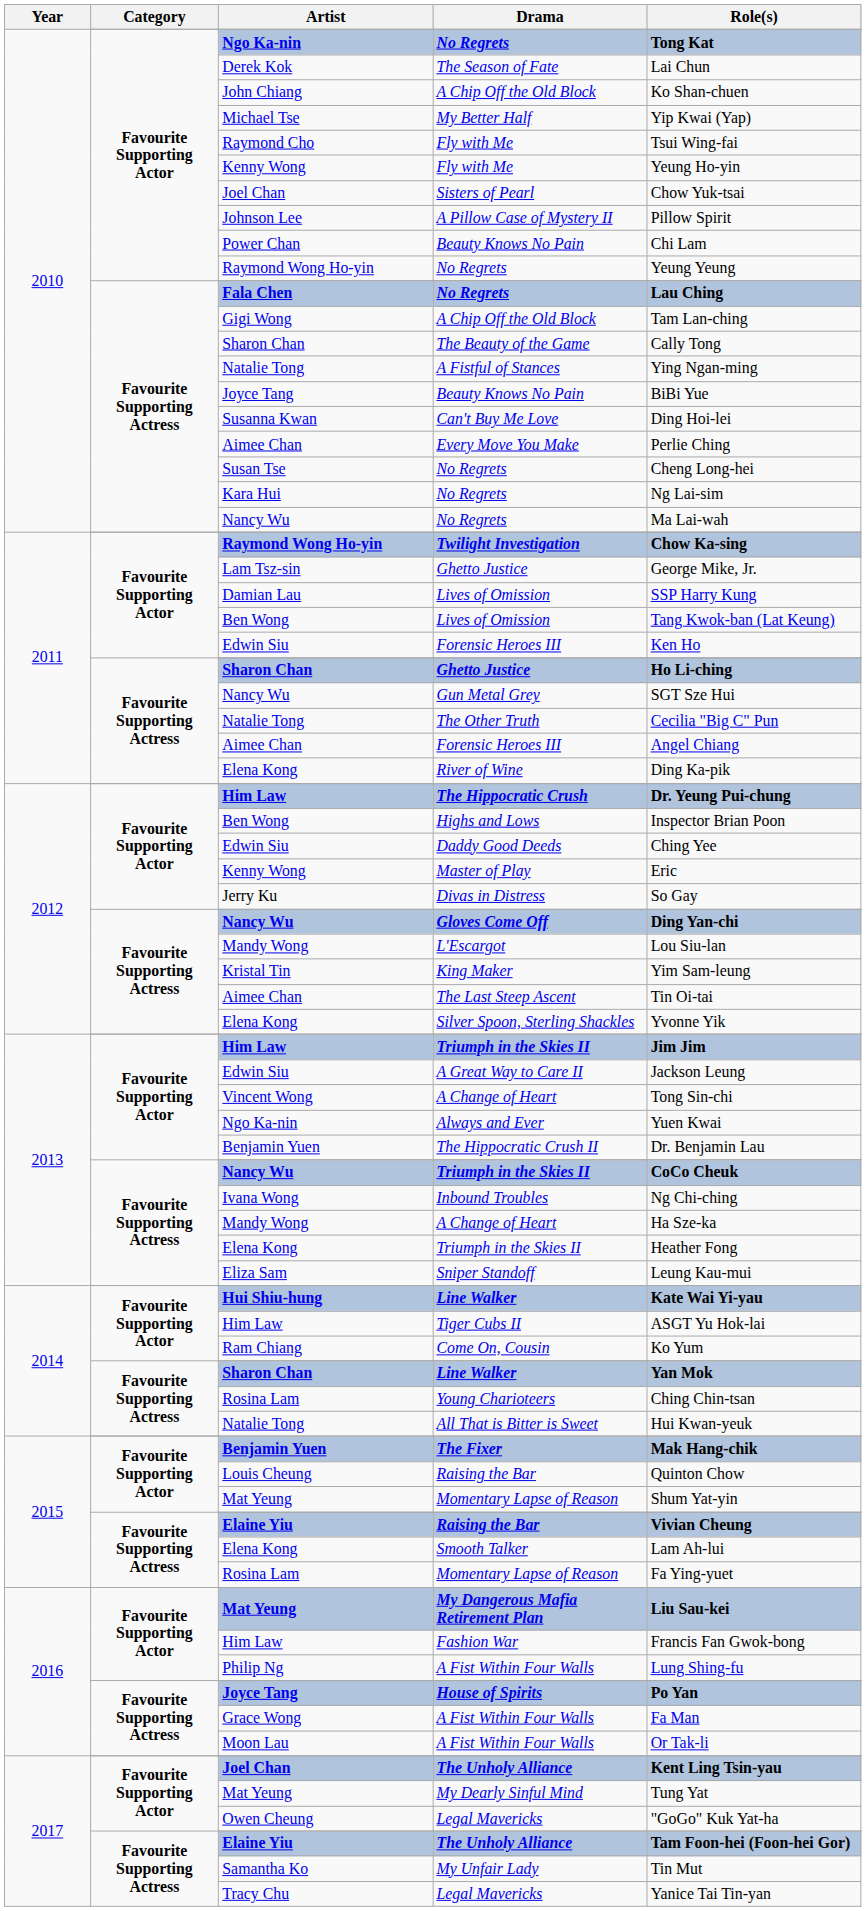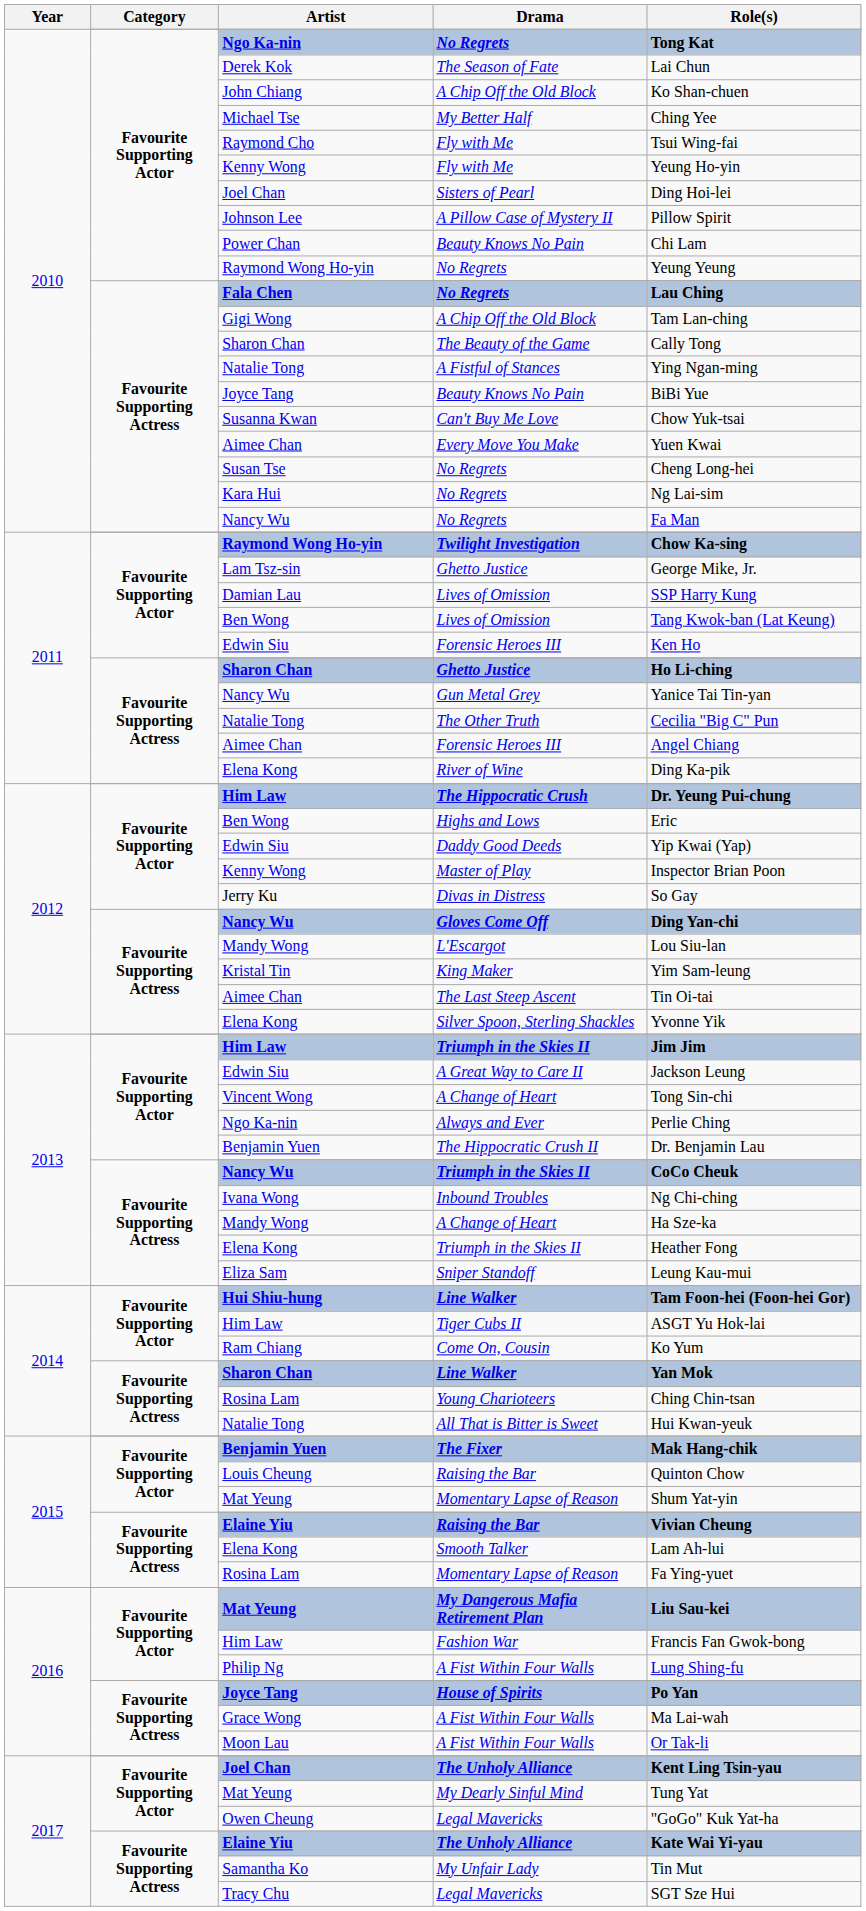 <table class="wikitable" style="width:98%;">
 <tr style="background:#bebebe;">
 <th style="width:10%;">Year</th>
 <th style="width:15%;">Category</th>
 <th style="width:25%;">Artist</th>
 <th style="width:25%;">Drama</th>
 <th style="width:25%;">Role(s)</th>
 </tr>
 <tr>
 <td rowspan=23 style="text-align:center"><a href='#'>2010</a></td>
 </tr>
 <tr>
 <td rowspan=11 style="text-align:center"><strong>Favourite Supporting<br>Actor</strong></td>
 </tr>
 <tr style="background:#B0C4DE;">
 <td><strong><a href='#'>Ngo Ka-nin</a></strong></td>
 <td><strong><em><a href='#'>No Regrets</a></em></strong></td>
 <td><strong>Tong Kat</strong></td>
 </tr>
 <tr>
 <td><a href='#'>Derek Kok</a></td>
 <td><em><a href='#'>The Season of Fate</a></em></td>
 <td>Lai Chun</td>
 </tr>
 <tr>
 <td><a href='#'>John Chiang</a></td>
 <td><em><a href='#'>A Chip Off the Old Block</a></em></td>
 <td>Ko Shan-chuen</td>
 </tr>
 <tr>
 <td><a href='#'>Michael Tse</a></td>
 <td><em><a href='#'>My Better Half</a></em></td>
-<td>Yip Kwai (Yap)</td>
+<td>Ching Yee</td>
 </tr>
 <tr>
 <td><a href='#'>Raymond Cho</a></td>
 <td><em><a href='#'>Fly with Me</a></em></td>
 <td>Tsui Wing-fai</td>
 </tr>
 <tr>
 <td><a href='#'>Kenny Wong</a></td>
 <td><em><a href='#'>Fly with Me</a></em></td>
 <td>Yeung Ho-yin</td>
 </tr>
 <tr>
 <td><a href='#'>Joel Chan</a></td>
 <td><em><a href='#'>Sisters of Pearl</a></em></td>
-<td>Chow Yuk-tsai</td>
+<td>Ding Hoi-lei</td>
 </tr>
 <tr>
 <td><a href='#'>Johnson Lee</a></td>
 <td><em><a href='#'>A Pillow Case of Mystery II</a></em></td>
 <td>Pillow Spirit</td>
 </tr>
 <tr>
 <td><a href='#'>Power Chan</a></td>
 <td><em><a href='#'>Beauty Knows No Pain</a></em></td>
 <td>Chi Lam</td>
 </tr>
 <tr>
 <td><a href='#'>Raymond Wong Ho-yin</a></td>
 <td><em><a href='#'>No Regrets</a></em></td>
 <td>Yeung Yeung</td>
 </tr>
 <tr>
 <td rowspan=11 style="text-align:center"><strong>Favourite Supporting<br>Actress</strong></td>
 </tr>
 <tr style="background:#B0C4DE;">
 <td><strong><a href='#'>Fala Chen</a></strong> </td>
 <td><strong><em><a href='#'>No Regrets</a></em></strong></td>
 <td><strong>Lau Ching</strong></td>
 </tr>
 <tr>
 <td><a href='#'>Gigi Wong</a></td>
 <td><em><a href='#'>A Chip Off the Old Block</a></em></td>
 <td>Tam Lan-ching</td>
 </tr>
 <tr>
 <td><a href='#'>Sharon Chan</a></td>
 <td><em><a href='#'>The Beauty of the Game</a></em></td>
 <td>Cally Tong</td>
 </tr>
 <tr>
 <td><a href='#'>Natalie Tong</a></td>
 <td><em><a href='#'>A Fistful of Stances</a></em></td>
 <td>Ying Ngan-ming</td>
 </tr>
 <tr>
 <td><a href='#'>Joyce Tang</a></td>
 <td><em><a href='#'>Beauty Knows No Pain</a></em></td>
 <td>BiBi Yue</td>
 </tr>
 <tr>
 <td><a href='#'>Susanna Kwan</a></td>
 <td><em><a href='#'>Can't Buy Me Love</a></em></td>
-<td>Ding Hoi-lei</td>
+<td>Chow Yuk-tsai</td>
 </tr>
 <tr>
 <td><a href='#'>Aimee Chan</a></td>
 <td><em><a href='#'>Every Move You Make</a></em></td>
-<td>Perlie Ching</td>
+<td>Yuen Kwai</td>
 </tr>
 <tr>
 <td><a href='#'>Susan Tse</a></td>
 <td><em><a href='#'>No Regrets</a></em></td>
 <td>Cheng Long-hei</td>
 </tr>
 <tr>
 <td><a href='#'>Kara Hui</a></td>
 <td><em><a href='#'>No Regrets</a></em></td>
 <td>Ng Lai-sim</td>
 </tr>
 <tr>
 <td><a href='#'>Nancy Wu</a></td>
 <td><em><a href='#'>No Regrets</a></em></td>
-<td>Ma Lai-wah</td>
+<td><a href='#'>Fa Man</a></td>
 </tr>
 <tr>
 <td rowspan=13 style="text-align:center"><a href='#'>2011</a></td>
 </tr>
 <tr>
 <td rowspan=6 style="text-align:center"><strong>Favourite Supporting<br>Actor</strong></td>
 </tr>
 <tr style="background:#B0C4DE;">
 <td><strong><a href='#'>Raymond Wong Ho-yin</a></strong></td>
 <td><strong><em><a href='#'>Twilight Investigation</a></em></strong></td>
 <td><strong>Chow Ka-sing</strong></td>
 </tr>
 <tr>
 <td><a href='#'>Lam Tsz-sin</a></td>
 <td><em><a href='#'>Ghetto Justice</a></em></td>
 <td>George Mike, Jr.</td>
 </tr>
 <tr>
 <td><a href='#'>Damian Lau</a></td>
 <td><em><a href='#'>Lives of Omission</a></em></td>
 <td><a href='#'>SSP Harry Kung</a></td>
 </tr>
 <tr>
 <td><a href='#'>Ben Wong</a> </td>
 <td><em><a href='#'>Lives of Omission</a></em></td>
 <td><a href='#'>Tang Kwok-ban (Lat Keung)</a></td>
 </tr>
 <tr>
 <td><a href='#'>Edwin Siu</a></td>
 <td><em><a href='#'>Forensic Heroes III</a></em></td>
 <td><a href='#'>Ken Ho</a></td>
 </tr>
 <tr>
 <td rowspan=6 style="text-align:center"><strong>Favourite Supporting<br>Actress</strong></td>
 </tr>
 <tr style="background:#B0C4DE;">
 <td><strong><a href='#'>Sharon Chan</a></strong> </td>
 <td><strong><em><a href='#'>Ghetto Justice</a></em></strong></td>
 <td><strong>Ho Li-ching</strong></td>
 </tr>
 <tr>
 <td><a href='#'>Nancy Wu</a></td>
 <td><em><a href='#'>Gun Metal Grey</a></em></td>
-<td>SGT Sze Hui</td>
+<td>Yanice Tai Tin-yan</td>
 </tr>
 <tr>
 <td><a href='#'>Natalie Tong</a></td>
 <td><em><a href='#'>The Other Truth</a></em></td>
 <td><a href='#'>Cecilia "Big C" Pun</a></td>
 </tr>
 <tr>
 <td><a href='#'>Aimee Chan</a></td>
 <td><em><a href='#'>Forensic Heroes III</a></em></td>
 <td><a href='#'>Angel Chiang</a></td>
 </tr>
 <tr>
 <td><a href='#'>Elena Kong</a></td>
 <td><em><a href='#'>River of Wine</a></em></td>
 <td>Ding Ka-pik</td>
 </tr>
 <tr>
 <td rowspan=13 style="text-align:center"><a href='#'>2012</a></td>
 </tr>
 <tr>
 <td rowspan=6 style="text-align:center"><strong>Favourite Supporting<br>Actor</strong></td>
 </tr>
 <tr style="background:#B0C4DE;">
 <td><strong><a href='#'>Him Law</a></strong></td>
 <td><strong><em><a href='#'>The Hippocratic Crush</a></em></strong></td>
 <td><strong>Dr. Yeung Pui-chung</strong></td>
 </tr>
 <tr>
 <td><a href='#'>Ben Wong</a></td>
 <td><em><a href='#'>Highs and Lows</a></em></td>
-<td>Inspector Brian Poon</td>
+<td>Eric</td>
 </tr>
 <tr>
 <td><a href='#'>Edwin Siu</a></td>
 <td><em><a href='#'>Daddy Good Deeds</a></em></td>
-<td>Ching Yee</td>
+<td>Yip Kwai (Yap)</td>
 </tr>
 <tr>
 <td><a href='#'>Kenny Wong</a></td>
 <td><em><a href='#'>Master of Play</a></em></td>
-<td>Eric</td>
+<td>Inspector Brian Poon</td>
 </tr>
 <tr>
 <td>Jerry Ku </td>
 <td><em><a href='#'>Divas in Distress</a></em></td>
 <td>So Gay</td>
 </tr>
 <tr>
 <td rowspan=6 style="text-align:center"><strong>Favourite Supporting<br>Actress</strong></td>
 </tr>
 <tr style="background:#B0C4DE;">
 <td><strong><a href='#'>Nancy Wu</a></strong> </td>
 <td><strong><em><a href='#'>Gloves Come Off</a></em></strong></td>
 <td><strong>Ding Yan-chi</strong></td>
 </tr>
 <tr>
 <td><a href='#'>Mandy Wong</a></td>
 <td><em><a href='#'>L'Escargot</a></em></td>
 <td>Lou Siu-lan</td>
 </tr>
 <tr>
 <td><a href='#'>Kristal Tin</a></td>
 <td><em><a href='#'>King Maker</a></em></td>
 <td>Yim Sam-leung</td>
 </tr>
 <tr>
 <td><a href='#'>Aimee Chan</a></td>
 <td><em><a href='#'>The Last Steep Ascent</a></em></td>
 <td>Tin Oi-tai</td>
 </tr>
 <tr>
 <td><a href='#'>Elena Kong</a></td>
 <td><em><a href='#'>Silver Spoon, Sterling Shackles</a></em></td>
 <td>Yvonne Yik</td>
 </tr>
 <tr>
 <td rowspan=13 style="text-align:center"><a href='#'>2013</a></td>
 </tr>
 <tr>
 <td rowspan=6 style="text-align:center"><strong>Favourite Supporting<br>Actor</strong></td>
 </tr>
 <tr style="background:#B0C4DE;">
 <td><strong><a href='#'>Him Law</a></strong></td>
 <td><strong><em><a href='#'>Triumph in the Skies II</a></em></strong></td>
 <td><strong>Jim Jim</strong></td>
 </tr>
 <tr>
 <td><a href='#'>Edwin Siu</a></td>
 <td><em><a href='#'>A Great Way to Care II</a></em></td>
 <td>Jackson Leung</td>
 </tr>
 <tr>
 <td><a href='#'>Vincent Wong</a></td>
 <td><em><a href='#'>A Change of Heart</a></em></td>
 <td>Tong Sin-chi</td>
 </tr>
 <tr>
 <td><a href='#'>Ngo Ka-nin</a></td>
 <td><em><a href='#'>Always and Ever</a></em></td>
-<td>Yuen Kwai</td>
+<td>Perlie Ching</td>
 </tr>
 <tr>
 <td><a href='#'>Benjamin Yuen</a></td>
 <td><em><a href='#'>The Hippocratic Crush II</a></em></td>
 <td>Dr. Benjamin Lau</td>
 </tr>
 <tr>
 <td rowspan=6 style="text-align:center"><strong>Favourite Supporting<br>Actress</strong></td>
 </tr>
 <tr style="background:#B0C4DE;">
 <td><strong><a href='#'>Nancy Wu</a></strong></td>
 <td><strong><em><a href='#'>Triumph in the Skies II</a></em></strong></td>
 <td><strong>CoCo Cheuk</strong></td>
 </tr>
 <tr>
 <td><a href='#'>Ivana Wong</a></td>
 <td><em><a href='#'>Inbound Troubles</a></em></td>
 <td>Ng Chi-ching</td>
 </tr>
 <tr>
 <td><a href='#'>Mandy Wong</a></td>
 <td><em><a href='#'>A Change of Heart</a></em></td>
 <td>Ha Sze-ka</td>
 </tr>
 <tr>
 <td><a href='#'>Elena Kong</a> </td>
 <td><em><a href='#'>Triumph in the Skies II</a></em></td>
 <td>Heather Fong</td>
 </tr>
 <tr>
 <td><a href='#'>Eliza Sam</a></td>
 <td><em><a href='#'>Sniper Standoff</a></em></td>
 <td>Leung Kau-mui</td>
 </tr>
 <tr>
 <td rowspan=9 style="text-align:center"><a href='#'>2014</a></td>
 </tr>
 <tr>
 <td rowspan=4 style="text-align:center"><strong>Favourite Supporting<br>Actor</strong></td>
 </tr>
 <tr style="background:#B0C4DE;">
 <td><strong><a href='#'>Hui Shiu-hung</a></strong></td>
 <td><strong><em><a href='#'>Line Walker</a></em></strong></td>
-<td><strong>Kate Wai Yi-yau</strong></td>
+<td><strong>Tam Foon-hei (Foon-hei Gor)</strong></td>
 </tr>
 <tr>
 <td><a href='#'>Him Law</a></td>
 <td><em><a href='#'>Tiger Cubs II</a></em></td>
 <td>ASGT Yu Hok-lai</td>
 </tr>
 <tr>
 <td><a href='#'>Ram Chiang</a> </td>
 <td><em><a href='#'>Come On, Cousin</a></em></td>
 <td>Ko Yum</td>
 </tr>
 <tr>
 <td rowspan=4 style="text-align:center"><strong>Favourite Supporting<br>Actress</strong></td>
 </tr>
 <tr style="background:#B0C4DE;">
 <td><strong><a href='#'>Sharon Chan</a></strong></td>
 <td><strong><em><a href='#'>Line Walker</a></em></strong></td>
 <td><strong>Yan Mok</strong></td>
 </tr>
 <tr>
 <td><a href='#'>Rosina Lam</a></td>
 <td><em><a href='#'>Young Charioteers</a></em></td>
 <td>Ching Chin-tsan</td>
 </tr>
 <tr>
 <td><a href='#'>Natalie Tong</a></td>
 <td><em><a href='#'>All That is Bitter is Sweet</a></em></td>
 <td>Hui Kwan-yeuk</td>
 </tr>
 <tr>
 <td rowspan=9 style="text-align:center"><a href='#'>2015</a></td>
 </tr>
 <tr>
 <td rowspan=4 style="text-align:center"><strong>Favourite Supporting<br>Actor</strong></td>
 </tr>
 <tr style="background:#B0C4DE;">
 <td><strong><a href='#'>Benjamin Yuen</a></strong></td>
 <td><strong><em><a href='#'>The Fixer</a></em></strong></td>
 <td><strong>Mak Hang-chik</strong></td>
 </tr>
 <tr>
 <td><a href='#'>Louis Cheung</a></td>
 <td><em><a href='#'>Raising the Bar</a></em></td>
 <td>Quinton Chow</td>
 </tr>
 <tr>
 <td><a href='#'>Mat Yeung</a></td>
 <td><em><a href='#'>Momentary Lapse of Reason</a></em></td>
 <td>Shum Yat-yin</td>
 </tr>
 <tr>
 <td rowspan=4 style="text-align:center"><strong>Favourite Supporting<br>Actress</strong></td>
 </tr>
 <tr style="background:#B0C4DE;">
 <td><strong><a href='#'>Elaine Yiu</a></strong></td>
 <td><strong><em><a href='#'>Raising the Bar</a></em></strong></td>
 <td><strong>Vivian Cheung</strong></td>
 </tr>
 <tr>
 <td><a href='#'>Elena Kong</a></td>
 <td><em><a href='#'>Smooth Talker</a></em></td>
 <td>Lam Ah-lui</td>
 </tr>
 <tr>
 <td><a href='#'>Rosina Lam</a></td>
 <td><em><a href='#'>Momentary Lapse of Reason</a></em></td>
 <td>Fa Ying-yuet</td>
 </tr>
 <tr>
 <td rowspan=9 style="text-align:center"><a href='#'>2016</a></td>
 </tr>
 <tr>
 <td rowspan=4 style="text-align:center"><strong>Favourite Supporting<br>Actor</strong></td>
 </tr>
 <tr style="background:#B0C4DE;">
 <td><strong><a href='#'>Mat Yeung</a></strong></td>
 <td><strong><em><a href='#'>My Dangerous Mafia Retirement Plan</a></em></strong></td>
 <td><strong>Liu Sau-kei</strong></td>
 </tr>
 <tr>
 <td><a href='#'>Him Law</a></td>
 <td><em><a href='#'>Fashion War</a></em></td>
 <td>Francis Fan Gwok-bong</td>
 </tr>
 <tr>
 <td><a href='#'>Philip Ng</a></td>
 <td><em><a href='#'>A Fist Within Four Walls</a></em></td>
 <td><a href='#'>Lung Shing-fu</a></td>
 </tr>
 <tr>
 <td rowspan=4 style="text-align:center"><strong>Favourite Supporting<br>Actress</strong></td>
 </tr>
 <tr style="background:#B0C4DE;">
 <td><strong><a href='#'>Joyce Tang</a></strong></td>
 <td><strong><em><a href='#'>House of Spirits</a></em></strong></td>
 <td><strong>Po Yan</strong></td>
 </tr>
 <tr>
 <td><a href='#'>Grace Wong</a></td>
 <td><em><a href='#'>A Fist Within Four Walls</a></em></td>
-<td><a href='#'>Fa Man</a></td>
+<td>Ma Lai-wah</td>
 </tr>
 <tr>
 <td><a href='#'>Moon Lau</a></td>
 <td><em><a href='#'>A Fist Within Four Walls</a></em></td>
 <td><a href='#'>Or Tak-li</a></td>
 </tr>
 <tr>
 <td rowspan=9 style="text-align:center"><a href='#'>2017</a></td>
 </tr>
 <tr>
 <td rowspan=4 style="text-align:center"><strong>Favourite Supporting<br>Actor</strong></td>
 </tr>
 <tr style="background:#B0C4DE;">
 <td><strong><a href='#'>Joel Chan</a></strong></td>
 <td><strong><em><a href='#'>The Unholy Alliance</a></em></strong></td>
 <td><strong>Kent Ling Tsin-yau</strong></td>
 </tr>
 <tr>
 <td><a href='#'>Mat Yeung</a></td>
 <td><em><a href='#'>My Dearly Sinful Mind</a></em></td>
 <td>Tung Yat</td>
 </tr>
 <tr>
 <td><a href='#'>Owen Cheung</a></td>
 <td><em><a href='#'>Legal Mavericks</a></em></td>
 <td>"GoGo" Kuk Yat-ha</td>
 </tr>
 <tr>
 <td rowspan=4 style="text-align:center"><strong>Favourite Supporting<br>Actress</strong></td>
 </tr>
 <tr style="background:#B0C4DE;">
 <td><strong><a href='#'>Elaine Yiu</a></strong></td>
 <td><strong><em><a href='#'>The Unholy Alliance</a></em></strong></td>
-<td><strong>Tam Foon-hei (Foon-hei Gor)</strong></td>
+<td><strong>Kate Wai Yi-yau</strong></td>
 </tr>
 <tr>
 <td><a href='#'>Samantha Ko</a></td>
 <td><em><a href='#'>My Unfair Lady</a></em></td>
 <td>Tin Mut</td>
 </tr>
 <tr>
 <td><a href='#'>Tracy Chu</a></td>
 <td><em><a href='#'>Legal Mavericks</a></em></td>
-<td>Yanice Tai Tin-yan</td>
+<td>SGT Sze Hui</td>
 </tr>
 </table>
